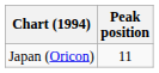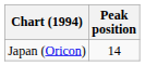 <table class="wikitable sortable plainrowheaders">
 <tr>
 <th scope="col">Chart (1994)</th>
 <th scope="col">Peak<br>position</th>
 </tr>
 <tr>
 <td>Japan (<a href='#'>Oricon</a>)</td>
-<td style="text-align:center;">11</td>
+<td style="text-align:center;">14</td>
 </tr>
 </table>
